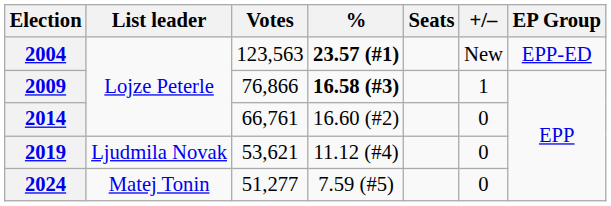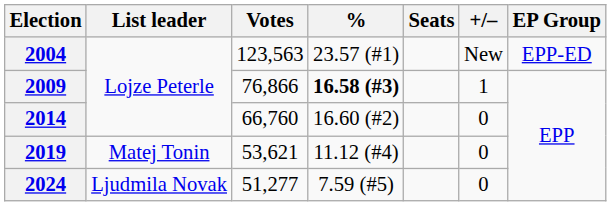 <table class=wikitable style="text-align: center;">
 <tr>
 <th>Election</th>
 <th>List leader</th>
 <th>Votes</th>
 <th>%</th>
 <th>Seats</th>
 <th>+/–</th>
 <th>EP Group</th>
 </tr>
 <tr>
 <th><a href='#'>2004</a></th>
 <td rowspan=3><a href='#'>Lojze Peterle</a></td>
 <td>123,563</td>
-<td><strong>23.57 (#1)</strong></td>
+<td>23.57 (#1)</td>
 <td></td>
 <td>New</td>
 <td><a href='#'>EPP-ED</a></td>
 </tr>
 <tr>
 <th><a href='#'>2009</a></th>
 <td>76,866</td>
 <td><strong>16.58 (#3)</strong></td>
 <td></td>
 <td> 1</td>
 <td rowspan=4><a href='#'>EPP</a></td>
 </tr>
 <tr>
 <th><a href='#'>2014</a></th>
-<td>66,761</td>
+<td>66,760</td>
 <td>16.60 (#2)</td>
 <td></td>
 <td> 0</td>
 </tr>
 <tr>
 <th><a href='#'>2019</a></th>
-<td><a href='#'>Ljudmila Novak</a></td>
+<td><a href='#'>Matej Tonin</a></td>
 <td>53,621</td>
 <td>11.12 (#4)</td>
 <td></td>
 <td> 0</td>
 </tr>
 <tr>
 <th><a href='#'>2024</a></th>
-<td><a href='#'>Matej Tonin</a></td>
+<td><a href='#'>Ljudmila Novak</a></td>
 <td>51,277</td>
 <td>7.59 (#5)</td>
 <td></td>
 <td> 0</td>
 </tr>
 </table>
